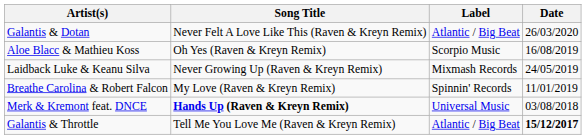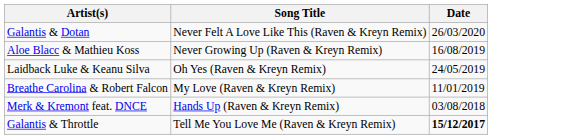 <table class="wikitable">
 <tr>
 <th>Artist(s)</th>
 <th>Song Title</th>
-<th>Label</th>
 <th>Date</th>
 </tr>
 <tr>
 <td><a href='#'>Galantis</a> & <a href='#'>Dotan</a></td>
 <td>Never Felt A Love Like This (Raven & Kreyn Remix)</td>
-<td><a href='#'>Atlantic</a> / <a href='#'>Big Beat</a></td>
 <td>26/03/2020</td>
 </tr>
 <tr>
 <td><a href='#'>Aloe Blacc</a> & Mathieu Koss</td>
-<td>Oh Yes (Raven & Kreyn Remix)</td>
-<td>Scorpio Music</td>
+<td>Never Growing Up (Raven & Kreyn Remix)</td>
 <td>16/08/2019</td>
 </tr>
 <tr>
 <td>Laidback Luke & Keanu Silva</td>
-<td>Never Growing Up (Raven & Kreyn Remix)</td>
-<td>Mixmash Records</td>
+<td>Oh Yes (Raven & Kreyn Remix)</td>
 <td>24/05/2019</td>
 </tr>
 <tr>
 <td><a href='#'>Breathe Carolina</a> & Robert Falcon</td>
 <td>My Love (Raven & Kreyn Remix)</td>
-<td>Spinnin' Records</td>
 <td>11/01/2019</td>
 </tr>
 <tr>
 <td><a href='#'>Merk & Kremont</a> feat. <a href='#'>DNCE</a></td>
-<td><strong><a href='#'>Hands Up</a> (Raven & Kreyn Remix)</strong></td>
-<td><a href='#'>Universal Music</a></td>
+<td><a href='#'>Hands Up</a> (Raven & Kreyn Remix)</td>
 <td>03/08/2018</td>
 </tr>
 <tr>
 <td><a href='#'>Galantis</a> & Throttle</td>
 <td>Tell Me You Love Me (Raven & Kreyn Remix)</td>
-<td><a href='#'>Atlantic</a> / <a href='#'>Big Beat</a></td>
 <td><strong>15/12/2017</strong></td>
 </tr>
 </table>
